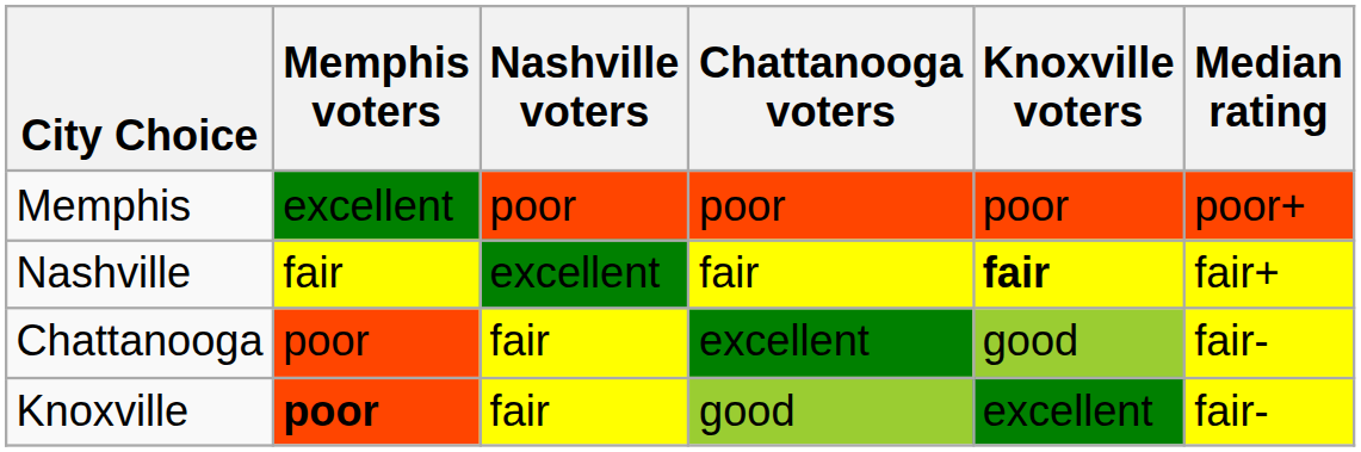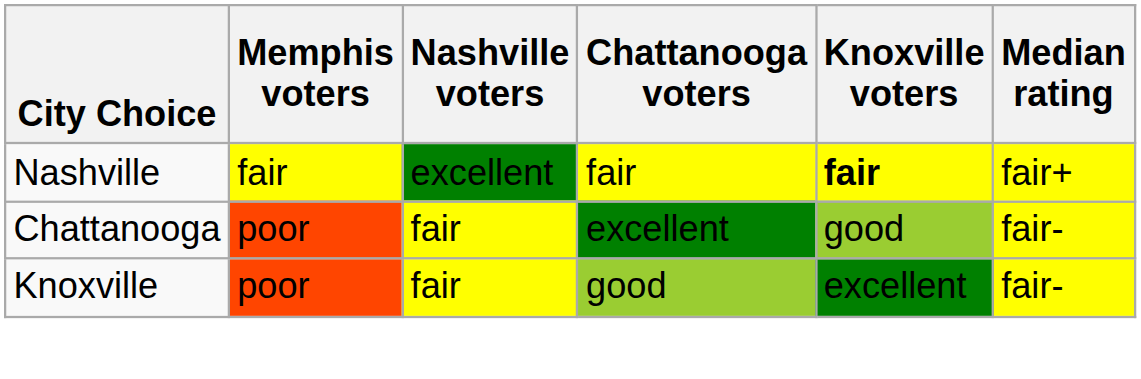 <table class="wikitable">
 <tr>
 <th><br><br>City Choice</th>
 <th>Memphis<br>voters</th>
 <th>Nashville<br>voters</th>
 <th>Chattanooga<br>voters</th>
 <th>Knoxville<br>voters</th>
 <th>Median<br>rating</th>
-</tr>
-<tr>
-<td>Memphis</td>
-<td bgcolor="green">excellent</td>
-<td bgcolor="orangered">poor</td>
-<td bgcolor="orangered">poor</td>
-<td bgcolor="orangered">poor</td>
-<td bgcolor="orangered">poor+</td>
 </tr>
 <tr>
 <td>Nashville</td>
 <td bgcolor="yellow">fair</td>
 <td bgcolor="green">excellent</td>
 <td bgcolor="yellow">fair</td>
 <td bgcolor="yellow"><strong>fair</strong></td>
 <td bgcolor="yellow">fair+</td>
 </tr>
 <tr>
 <td>Chattanooga</td>
 <td bgcolor="orangered">poor</td>
 <td bgcolor="yellow">fair</td>
 <td bgcolor="green">excellent</td>
 <td bgcolor="YellowGreen">good</td>
 <td bgcolor="yellow">fair-</td>
 </tr>
 <tr>
 <td>Knoxville</td>
-<td bgcolor="orangered"><strong>poor</strong></td>
+<td bgcolor="orangered">poor</td>
 <td bgcolor="yellow">fair</td>
 <td bgcolor="YellowGreen">good</td>
 <td bgcolor="green">excellent</td>
 <td bgcolor="yellow">fair-</td>
 </tr>
 </table>
